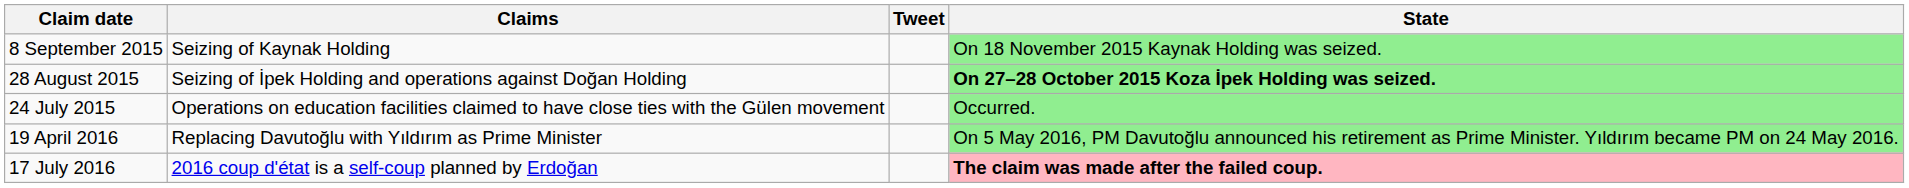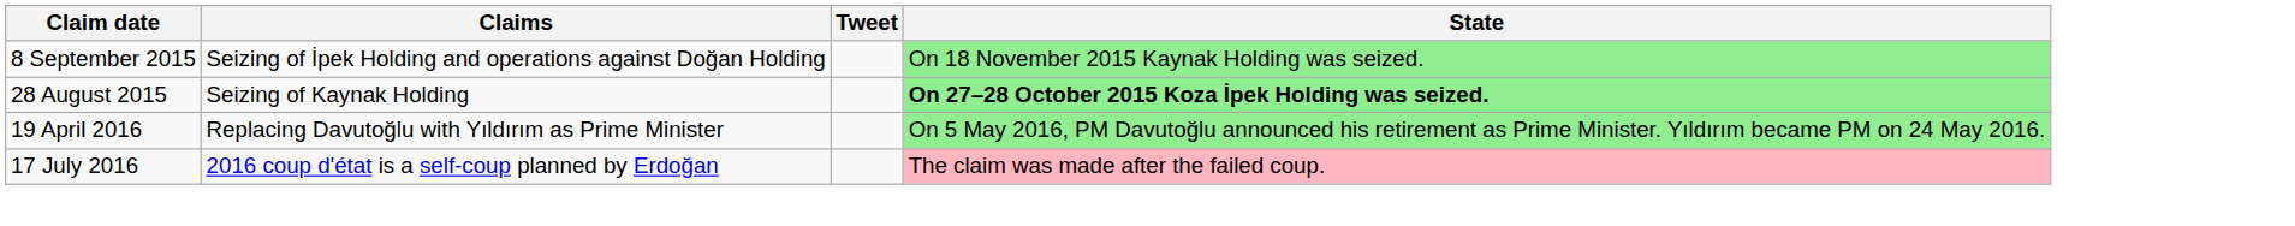 <table class="wikitable" style="margin-bottom: 10px;">
 <tr>
 <th>Claim date</th>
 <th>Claims</th>
 <th>Tweet</th>
 <th>State</th>
 </tr>
 <tr>
 <td>8 September 2015</td>
-<td>Seizing of Kaynak Holding</td>
+<td>Seizing of İpek Holding and operations against Doğan Holding</td>
 <td></td>
 <td style="background-color:lightgreen">On 18 November 2015 Kaynak Holding was seized.</td>
 </tr>
 <tr>
 <td>28 August 2015</td>
-<td>Seizing of İpek Holding and operations against Doğan Holding</td>
+<td>Seizing of Kaynak Holding</td>
 <td></td>
 <td style="background-color:lightgreen"><strong>On 27–28 October 2015 Koza İpek Holding was seized.</strong></td>
-</tr>
-<tr>
-<td>24 July 2015</td>
-<td>Operations on education facilities claimed to have close ties with the Gülen movement</td>
-<td></td>
-<td style="background-color:lightgreen">Occurred.</td>
 </tr>
 <tr>
 <td>19 April 2016</td>
 <td>Replacing Davutoğlu with Yıldırım as Prime Minister</td>
 <td></td>
 <td style="background-color:lightgreen">On 5 May 2016, PM Davutoğlu announced his retirement as Prime Minister. Yıldırım became PM on 24 May 2016.</td>
 </tr>
 <tr>
 <td>17 July 2016</td>
 <td><a href='#'>2016 coup d'état</a> is a <a href='#'>self-coup</a> planned by <a href='#'>Erdoğan</a></td>
 <td></td>
-<td style="background-color:lightpink"><strong>The claim was made after the failed coup.</strong></td>
+<td style="background-color:lightpink">The claim was made after the failed coup.</td>
 </tr>
 </table>
